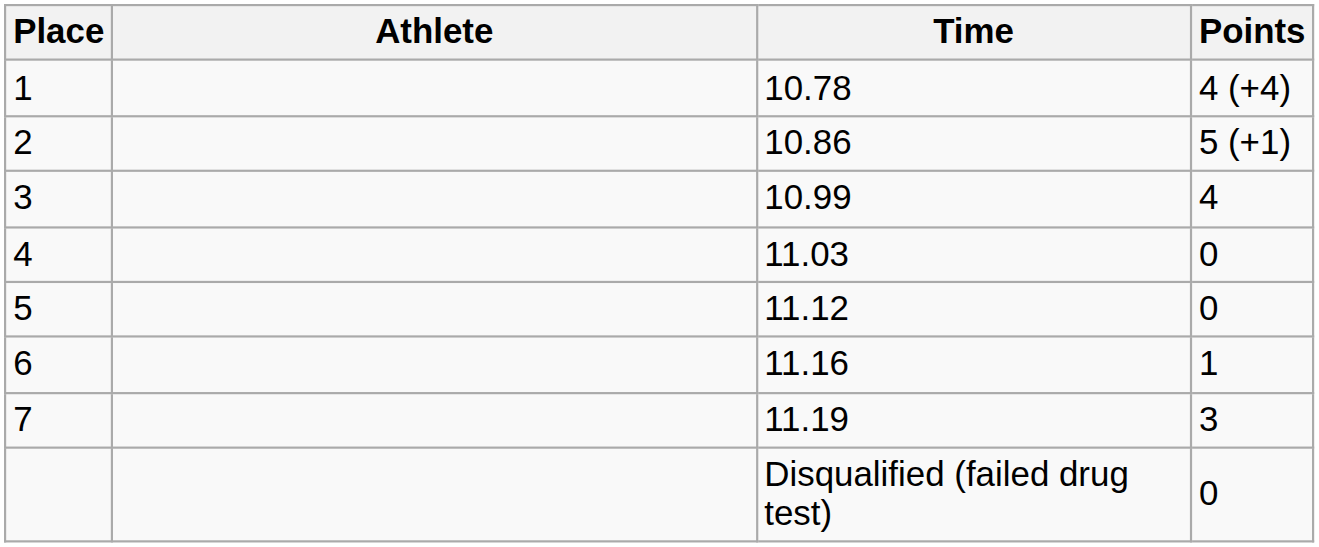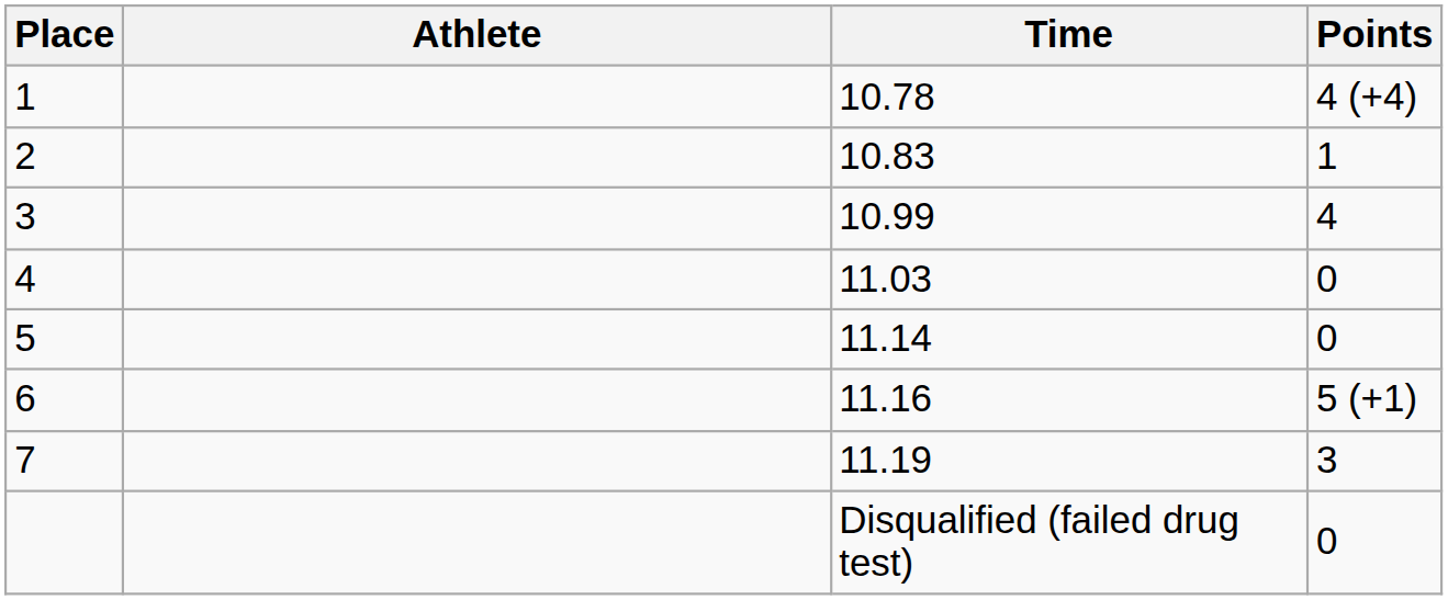 <table class="wikitable sortable">
 <tr>
 <th>Place</th>
 <th style="width:18em">Athlete</th>
 <th style="width:12em">Time</th>
 <th>Points</th>
 </tr>
 <tr>
 <td>1</td>
 <td></td>
 <td>10.78   </td>
 <td>4 (+4)</td>
 </tr>
 <tr>
 <td>2</td>
 <td></td>
-<td>10.86</td>
-<td>5 (+1)</td>
+<td>10.83</td>
+<td>1</td>
 </tr>
 <tr>
 <td>3</td>
 <td></td>
 <td>10.99</td>
 <td>4</td>
 </tr>
 <tr>
 <td>4</td>
 <td></td>
 <td>11.03 </td>
 <td>0</td>
 </tr>
 <tr>
 <td>5</td>
 <td></td>
-<td>11.12</td>
+<td>11.14</td>
 <td>0</td>
 </tr>
 <tr>
 <td>6</td>
 <td></td>
 <td>11.16</td>
-<td>1</td>
+<td>5 (+1)</td>
 </tr>
 <tr>
 <td>7</td>
 <td></td>
 <td>11.19</td>
 <td>3</td>
 </tr>
 <tr>
 <td data-sort-value="8"></td>
 <td></td>
 <td>Disqualified (failed drug test)</td>
 <td>0</td>
 </tr>
 </table>
